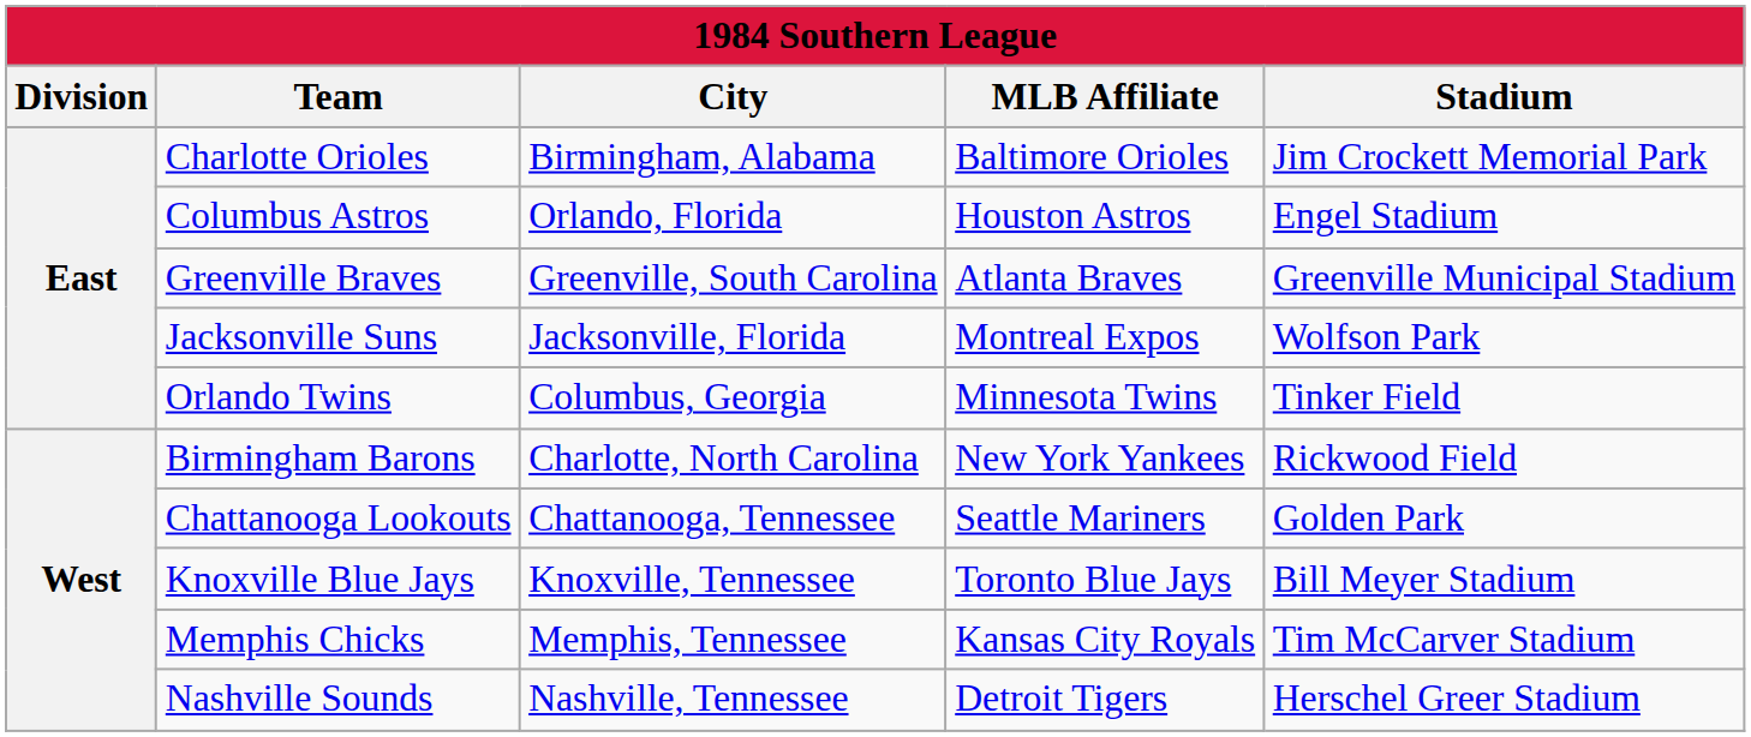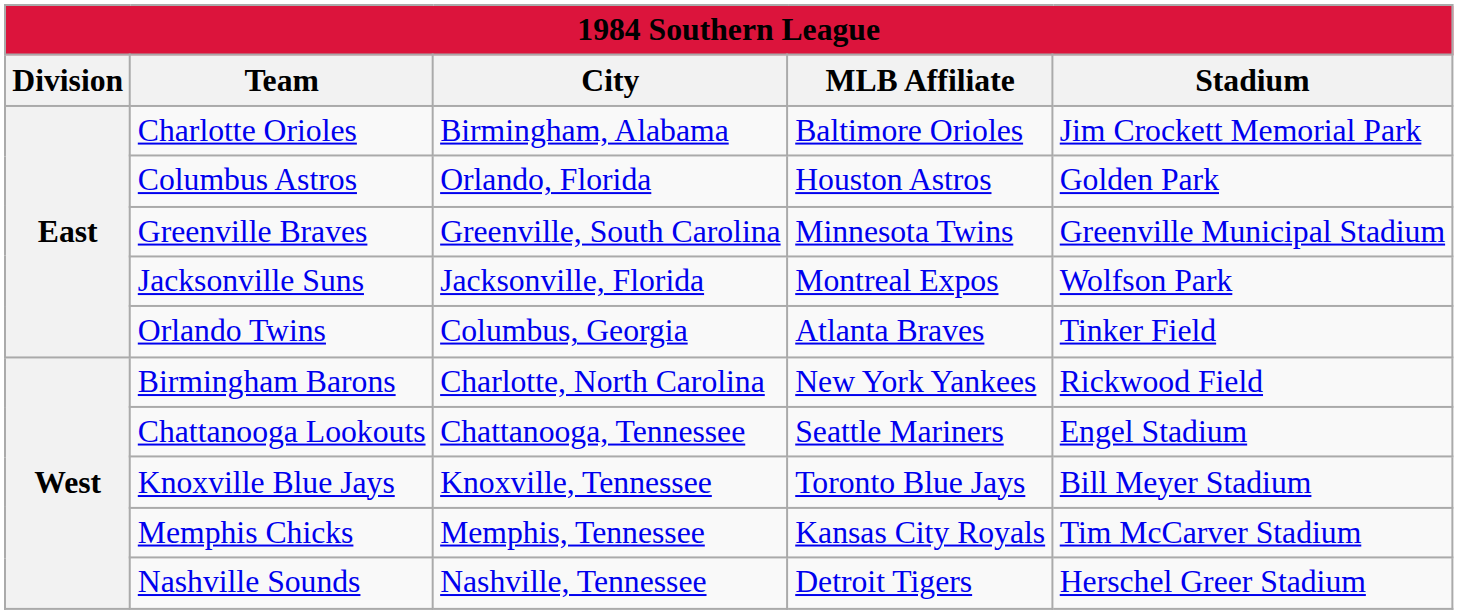 <table class="wikitable" style="width:auto">
 <tr>
 <td bgcolor="#DC143C" align="center" colspan="7"><strong><span>1984 Southern League</span></strong></td>
 </tr>
 <tr>
 <th>Division</th>
 <th>Team</th>
 <th>City</th>
 <th>MLB Affiliate</th>
 <th>Stadium</th>
 </tr>
 <tr>
 <th rowspan="5">East</th>
 <td><a href='#'>Charlotte Orioles</a></td>
 <td><a href='#'>Birmingham, Alabama</a></td>
 <td><a href='#'>Baltimore Orioles</a></td>
 <td><a href='#'>Jim Crockett Memorial Park</a></td>
 </tr>
 <tr>
 <td><a href='#'>Columbus Astros</a></td>
 <td><a href='#'>Orlando, Florida</a></td>
 <td><a href='#'>Houston Astros</a></td>
-<td><a href='#'>Engel Stadium</a></td>
+<td><a href='#'>Golden Park</a></td>
 </tr>
 <tr>
 <td><a href='#'>Greenville Braves</a></td>
 <td><a href='#'>Greenville, South Carolina</a></td>
-<td><a href='#'>Atlanta Braves</a></td>
+<td><a href='#'>Minnesota Twins</a></td>
 <td><a href='#'>Greenville Municipal Stadium</a></td>
 </tr>
 <tr>
 <td><a href='#'>Jacksonville Suns</a></td>
 <td><a href='#'>Jacksonville, Florida</a></td>
 <td><a href='#'>Montreal Expos</a></td>
 <td><a href='#'>Wolfson Park</a></td>
 </tr>
 <tr>
 <td><a href='#'>Orlando Twins</a></td>
 <td><a href='#'>Columbus, Georgia</a></td>
-<td><a href='#'>Minnesota Twins</a></td>
+<td><a href='#'>Atlanta Braves</a></td>
 <td><a href='#'>Tinker Field</a></td>
 </tr>
 <tr>
 <th rowspan="5">West</th>
 <td><a href='#'>Birmingham Barons</a></td>
 <td><a href='#'>Charlotte, North Carolina</a></td>
 <td><a href='#'>New York Yankees</a></td>
 <td><a href='#'>Rickwood Field</a></td>
 </tr>
 <tr>
 <td><a href='#'>Chattanooga Lookouts</a></td>
 <td><a href='#'>Chattanooga, Tennessee</a></td>
 <td><a href='#'>Seattle Mariners</a></td>
-<td><a href='#'>Golden Park</a></td>
+<td><a href='#'>Engel Stadium</a></td>
 </tr>
 <tr>
 <td><a href='#'>Knoxville Blue Jays</a></td>
 <td><a href='#'>Knoxville, Tennessee</a></td>
 <td><a href='#'>Toronto Blue Jays</a></td>
 <td><a href='#'>Bill Meyer Stadium</a></td>
 </tr>
 <tr>
 <td><a href='#'>Memphis Chicks</a></td>
 <td><a href='#'>Memphis, Tennessee</a></td>
 <td><a href='#'>Kansas City Royals</a></td>
 <td><a href='#'>Tim McCarver Stadium</a></td>
 </tr>
 <tr>
 <td><a href='#'>Nashville Sounds</a></td>
 <td><a href='#'>Nashville, Tennessee</a></td>
 <td><a href='#'>Detroit Tigers</a></td>
 <td><a href='#'>Herschel Greer Stadium</a></td>
 </tr>
 </table>
